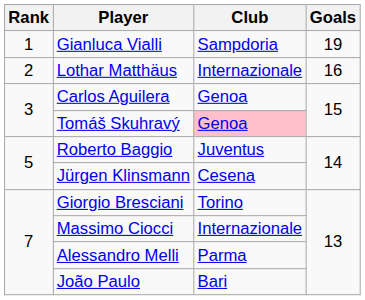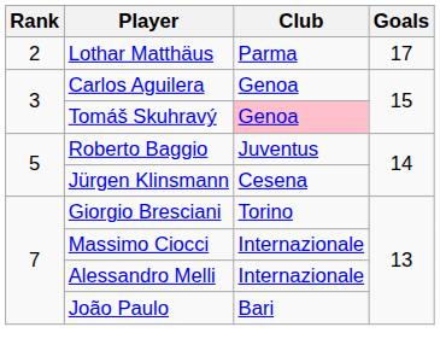 <table class="wikitable" style="text-align:center">
 <tr>
 <th>Rank</th>
 <th>Player</th>
 <th>Club</th>
 <th>Goals</th>
 </tr>
 <tr>
-<td>1</td>
-<td align="left"> <a href='#'>Gianluca Vialli</a></td>
-<td align="left"><a href='#'>Sampdoria</a></td>
-<td>19</td>
-</tr>
-<tr>
 <td>2</td>
 <td align="left"> <a href='#'>Lothar Matthäus</a></td>
-<td align="left"><a href='#'>Internazionale</a></td>
-<td>16</td>
+<td align="left"><a href='#'>Parma</a></td>
+<td>17</td>
 </tr>
 <tr>
 <td rowspan="2">3</td>
 <td align="left"> <a href='#'>Carlos Aguilera</a></td>
 <td align="left"><a href='#'>Genoa</a></td>
 <td rowspan="2">15</td>
 </tr>
 <tr>
 <td align="left"> <a href='#'>Tomáš Skuhravý</a></td>
 <td align="left" style="background: pink;"><a href='#'>Genoa</a></td>
 </tr>
 <tr>
 <td rowspan="2">5</td>
 <td align="left"> <a href='#'>Roberto Baggio</a></td>
 <td align="left"><a href='#'>Juventus</a></td>
 <td rowspan="2">14</td>
 </tr>
 <tr>
 <td align="left"> <a href='#'>Jürgen Klinsmann</a></td>
 <td align="left"><a href='#'>Cesena</a></td>
 </tr>
 <tr>
 <td rowspan="4">7</td>
 <td align="left"> <a href='#'>Giorgio Bresciani</a></td>
 <td align="left"><a href='#'>Torino</a></td>
 <td rowspan="4">13</td>
 </tr>
 <tr>
 <td align="left"> <a href='#'>Massimo Ciocci</a></td>
 <td align="left"><a href='#'>Internazionale</a></td>
 </tr>
 <tr>
 <td align="left"> <a href='#'>Alessandro Melli</a></td>
-<td align="left"><a href='#'>Parma</a></td>
+<td align="left"><a href='#'>Internazionale</a></td>
 </tr>
 <tr>
 <td align="left"> <a href='#'>João Paulo</a></td>
 <td align="left"><a href='#'>Bari</a></td>
 </tr>
 </table>
